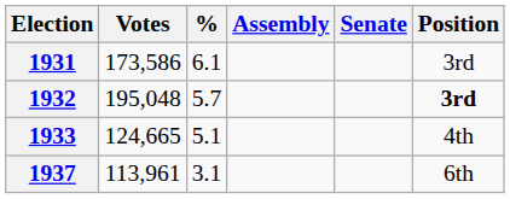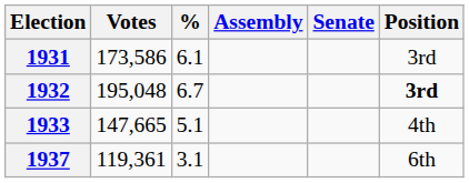 <table class="wikitable" style="text-align:center">
 <tr>
 <th>Election</th>
 <th><strong>Votes</strong></th>
 <th>%</th>
 <th><a href='#'>Assembly</a></th>
 <th><a href='#'>Senate</a></th>
 <th><strong>Position</strong></th>
 </tr>
 <tr>
 <th><a href='#'>1931</a></th>
 <td>173,586</td>
 <td>6.1</td>
 <td></td>
 <td></td>
 <td>3rd</td>
 </tr>
 <tr>
 <th><a href='#'>1932</a></th>
 <td>195,048</td>
-<td>5.7</td>
+<td>6.7</td>
 <td></td>
 <td></td>
 <td><strong>3rd</strong></td>
 </tr>
 <tr>
 <th><a href='#'>1933</a></th>
-<td>124,665</td>
+<td>147,665</td>
 <td>5.1</td>
 <td></td>
 <td></td>
 <td>4th</td>
 </tr>
 <tr>
 <th><a href='#'>1937</a></th>
-<td>113,961</td>
+<td>119,361</td>
 <td>3.1</td>
 <td></td>
 <td></td>
 <td>6th</td>
 </tr>
 </table>
